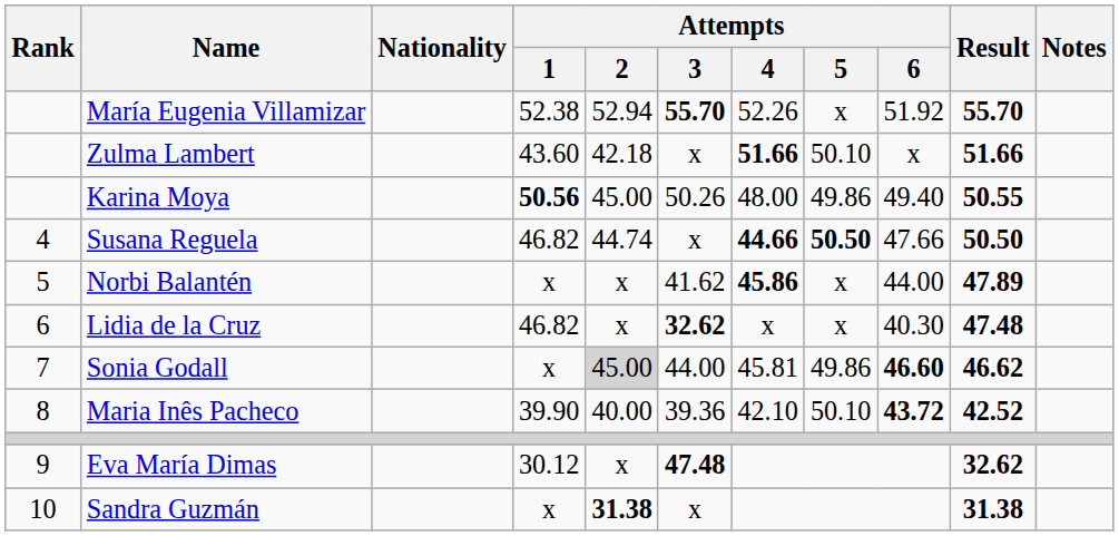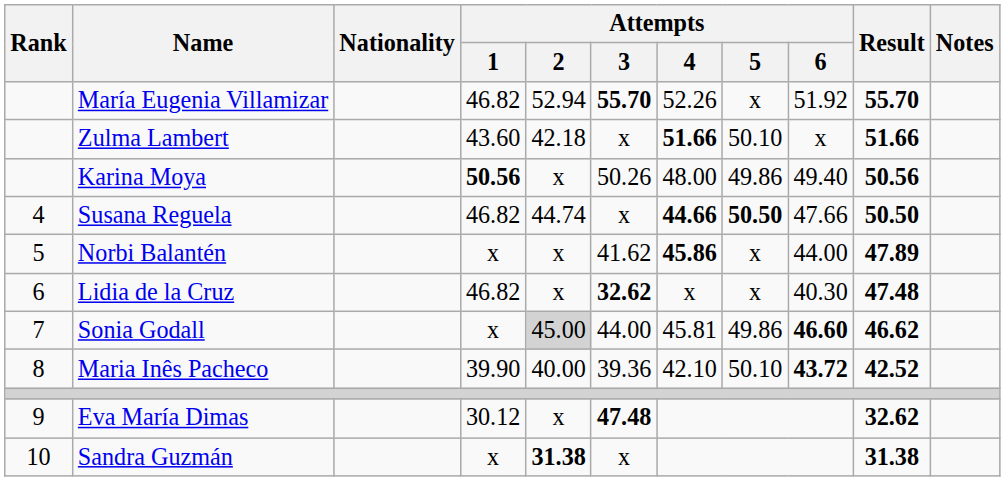 <table class="wikitable sortable" style="text-align:center">
 <tr>
 <th rowspan=2>Rank</th>
 <th rowspan=2>Name</th>
 <th rowspan=2>Nationality</th>
 <th colspan=6>Attempts</th>
 <th rowspan=2>Result</th>
 <th rowspan=2>Notes</th>
 </tr>
 <tr>
 <th>1</th>
 <th>2</th>
 <th>3</th>
 <th>4</th>
 <th>5</th>
 <th>6</th>
 </tr>
 <tr>
 <td align=center></td>
 <td align=left><a href='#'>María Eugenia Villamizar</a></td>
 <td align=left></td>
-<td>52.38</td>
+<td>46.82</td>
 <td>52.94</td>
 <td><strong>55.70</strong></td>
 <td>52.26</td>
 <td>x</td>
 <td>51.92</td>
 <td><strong>55.70</strong></td>
 <td></td>
 </tr>
 <tr>
 <td align=center></td>
 <td align=left><a href='#'>Zulma Lambert</a></td>
 <td align=left></td>
 <td>43.60</td>
 <td>42.18</td>
 <td>x</td>
 <td><strong>51.66</strong></td>
 <td>50.10</td>
 <td>x</td>
 <td><strong>51.66</strong></td>
 <td></td>
 </tr>
 <tr>
 <td align=center></td>
 <td align=left><a href='#'>Karina Moya</a></td>
 <td align=left></td>
 <td><strong>50.56</strong></td>
-<td>45.00</td>
+<td>x</td>
 <td>50.26</td>
 <td>48.00</td>
 <td>49.86</td>
 <td>49.40</td>
-<td><strong>50.55</strong></td>
+<td><strong>50.56</strong></td>
 <td></td>
 </tr>
 <tr>
 <td align=center>4</td>
 <td align=left><a href='#'>Susana Reguela</a></td>
 <td align=left></td>
 <td>46.82</td>
 <td>44.74</td>
 <td>x</td>
 <td><strong>44.66</strong></td>
 <td><strong>50.50</strong></td>
 <td>47.66</td>
 <td><strong>50.50</strong></td>
 <td></td>
 </tr>
 <tr>
 <td align=center>5</td>
 <td align=left><a href='#'>Norbi Balantén</a></td>
 <td align=left></td>
 <td>x</td>
 <td>x</td>
 <td>41.62</td>
 <td><strong>45.86</strong></td>
 <td>x</td>
 <td>44.00</td>
 <td><strong>47.89</strong></td>
 <td></td>
 </tr>
 <tr>
 <td align=center>6</td>
 <td align=left><a href='#'>Lidia de la Cruz</a></td>
 <td align=left></td>
 <td>46.82</td>
 <td>x</td>
 <td><strong>32.62</strong></td>
 <td>x</td>
 <td>x</td>
 <td>40.30</td>
 <td><strong>47.48</strong></td>
 <td></td>
 </tr>
 <tr>
 <td align=center>7</td>
 <td align=left><a href='#'>Sonia Godall</a></td>
 <td align=left></td>
 <td>x</td>
 <td style="background: lightgrey;">45.00</td>
 <td>44.00</td>
 <td>45.81</td>
 <td>49.86</td>
 <td><strong>46.60</strong></td>
 <td><strong>46.62</strong></td>
 <td></td>
 </tr>
 <tr>
 <td align=center>8</td>
 <td align=left><a href='#'>Maria Inês Pacheco</a></td>
 <td align=left></td>
 <td>39.90</td>
 <td>40.00</td>
 <td>39.36</td>
 <td>42.10</td>
 <td>50.10</td>
 <td><strong>43.72</strong></td>
 <td><strong>42.52</strong></td>
 <td></td>
 </tr>
 <tr>
 <td colspan=11 bgcolor=lightgray></td>
 </tr>
 <tr>
 <td align=center>9</td>
 <td align=left><a href='#'>Eva María Dimas</a></td>
 <td align=left></td>
 <td>30.12</td>
 <td>x</td>
 <td><strong>47.48</strong></td>
 <td colspan=3></td>
 <td><strong>32.62</strong></td>
 <td></td>
 </tr>
 <tr>
 <td align=center>10</td>
 <td align=left><a href='#'>Sandra Guzmán</a></td>
 <td align=left></td>
 <td>x</td>
 <td><strong>31.38</strong></td>
 <td>x</td>
 <td colspan=3></td>
 <td><strong>31.38</strong></td>
 <td></td>
 </tr>
 </table>
